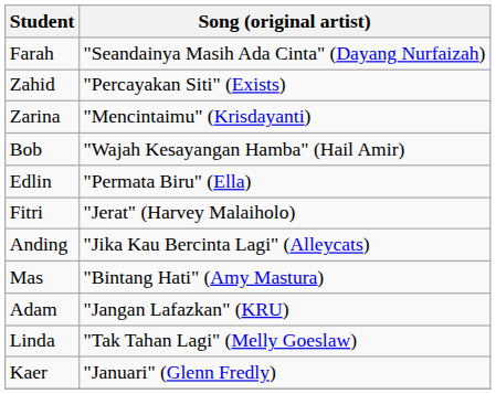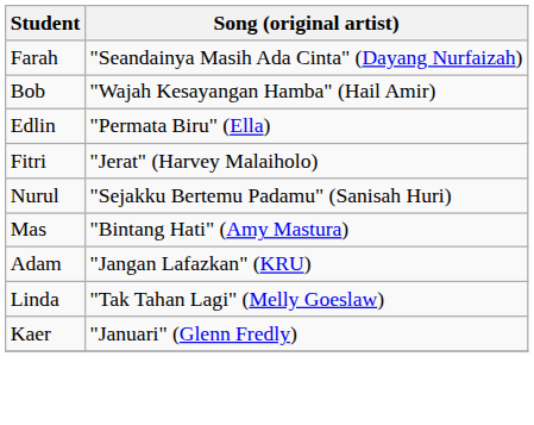 <table class="wikitable" style="font-size:90%;">
 <tr>
 <th>Student</th>
 <th>Song (original artist)</th>
 </tr>
 <tr>
 <td>Farah</td>
 <td>"Seandainya Masih Ada Cinta" (<a href='#'>Dayang Nurfaizah</a>)</td>
-</tr>
-<tr>
-<td>Zahid</td>
-<td>"Percayakan Siti" (<a href='#'>Exists</a>)</td>
-</tr>
-<tr>
-<td>Zarina</td>
-<td>"Mencintaimu" (<a href='#'>Krisdayanti</a>)</td>
 </tr>
 <tr>
 <td>Bob</td>
 <td>"Wajah Kesayangan Hamba" (Hail Amir)</td>
 </tr>
 <tr>
 <td>Edlin</td>
 <td>"Permata Biru" (<a href='#'>Ella</a>)</td>
 </tr>
 <tr>
 <td>Fitri</td>
 <td>"Jerat" (Harvey Malaiholo)</td>
 </tr>
 <tr>
-<td>Anding</td>
-<td>"Jika Kau Bercinta Lagi" (<a href='#'>Alleycats</a>)</td>
+<td>Nurul</td>
+<td>"Sejakku Bertemu Padamu" (Sanisah Huri)</td>
 </tr>
 <tr>
 <td>Mas</td>
 <td>"Bintang Hati" (<a href='#'>Amy Mastura</a>)</td>
 </tr>
 <tr>
 <td>Adam</td>
 <td>"Jangan Lafazkan" (<a href='#'>KRU</a>)</td>
 </tr>
 <tr>
 <td>Linda</td>
 <td>"Tak Tahan Lagi" (<a href='#'>Melly Goeslaw</a>)</td>
 </tr>
 <tr>
 <td>Kaer</td>
 <td>"Januari" (<a href='#'>Glenn Fredly</a>)</td>
 </tr>
 <tr>
 </tr>
 </table>
